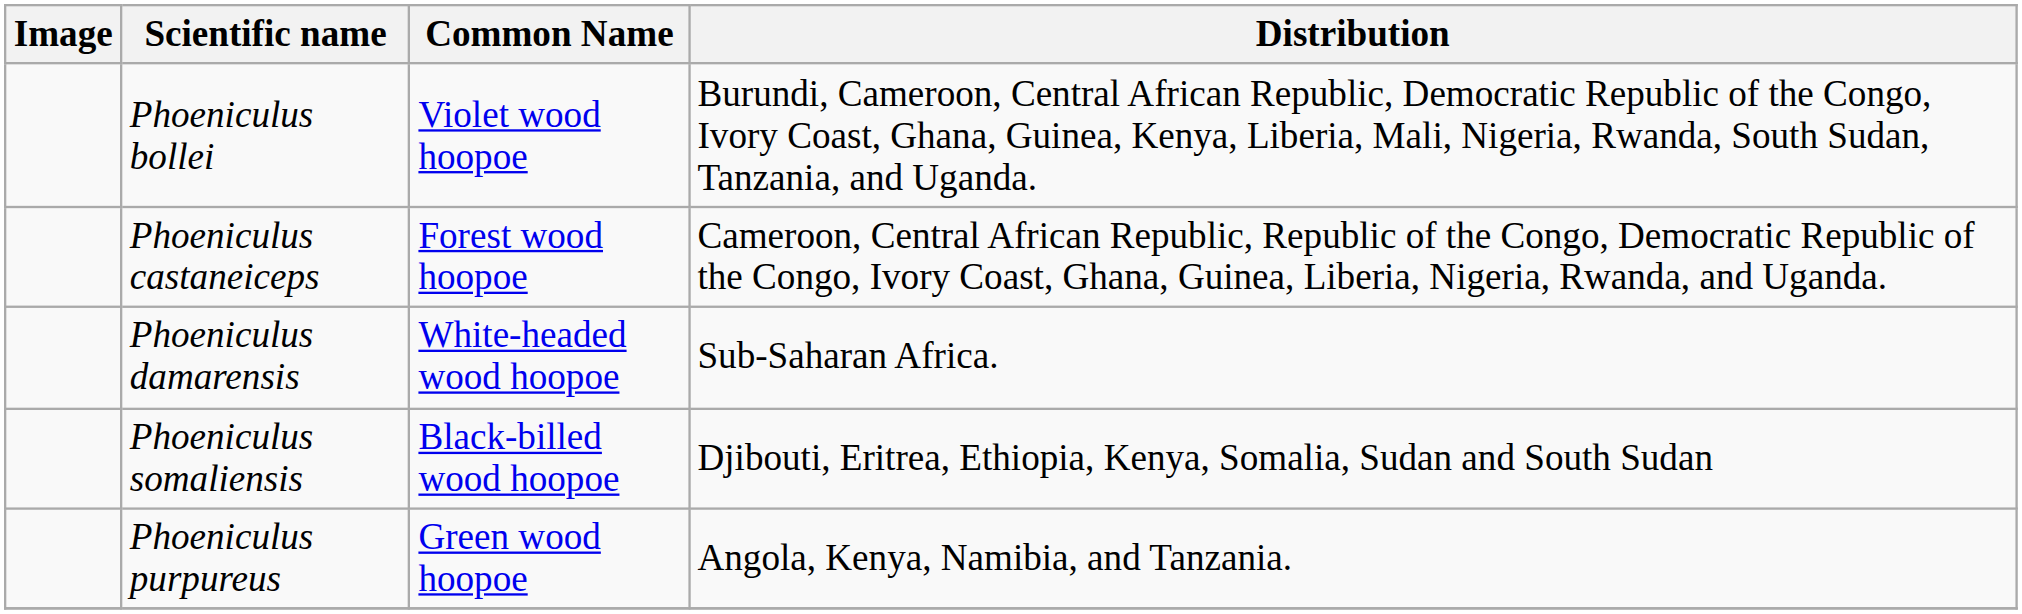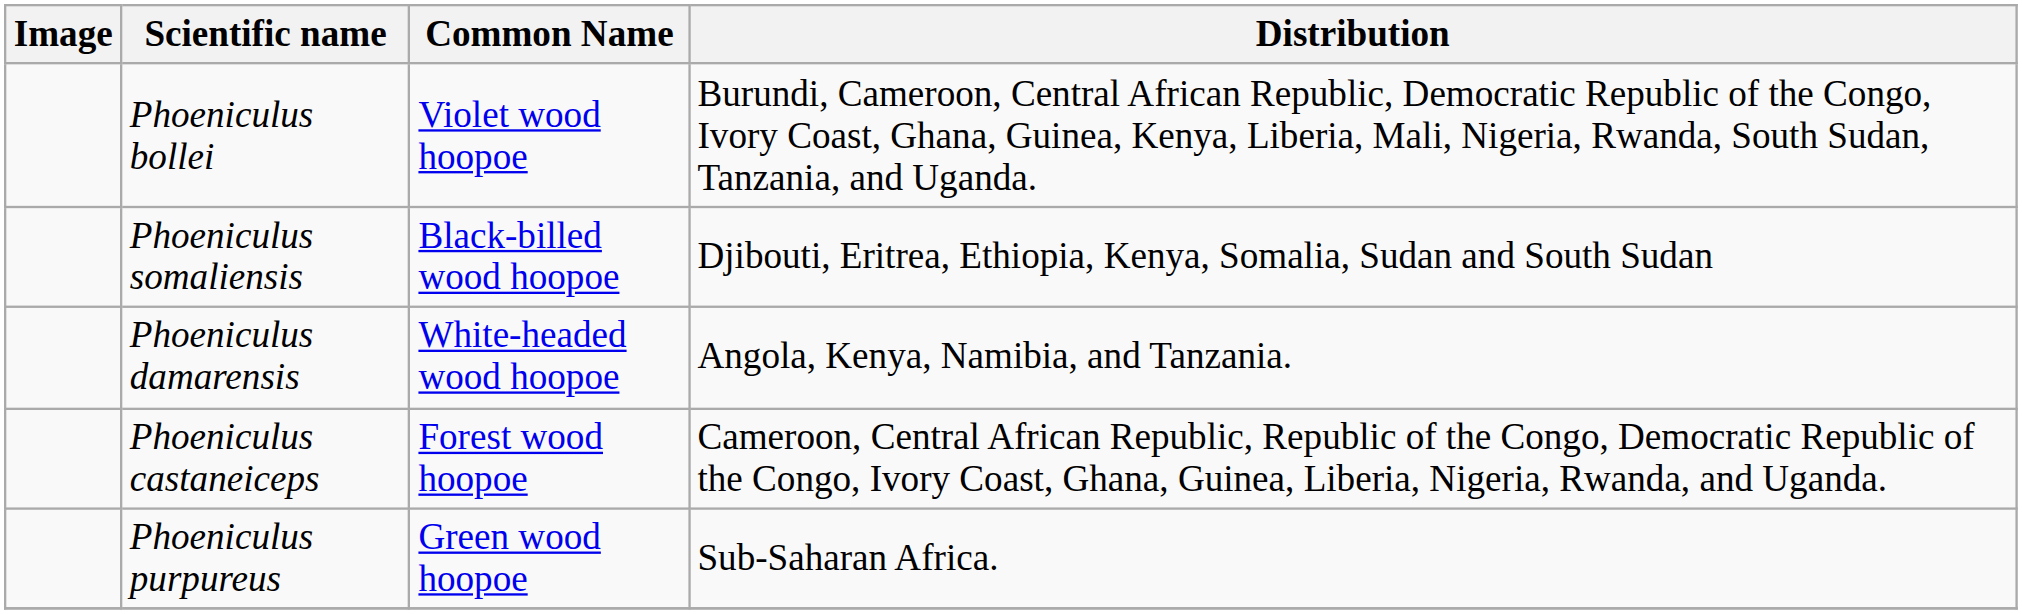 <table class="wikitable">
 <tr>
 <th>Image</th>
 <th>Scientific name</th>
 <th>Common Name</th>
 <th>Distribution</th>
 </tr>
 <tr>
 <td></td>
 <td><em>Phoeniculus bollei</em></td>
 <td><a href='#'>Violet wood hoopoe</a></td>
 <td>Burundi, Cameroon, Central African Republic, Democratic Republic of the Congo, Ivory Coast, Ghana, Guinea, Kenya, Liberia, Mali, Nigeria, Rwanda, South Sudan, Tanzania, and Uganda.</td>
 </tr>
 <tr>
 <td></td>
+<td><em>Phoeniculus somaliensis</em></td>
+<td><a href='#'>Black-billed wood hoopoe</a></td>
+<td>Djibouti, Eritrea, Ethiopia, Kenya, Somalia, Sudan and South Sudan</td>
+</tr>
+<tr>
+<td></td>
+<td><em>Phoeniculus damarensis</em></td>
+<td><a href='#'>White-headed wood hoopoe</a></td>
+<td>Angola, Kenya, Namibia, and Tanzania.</td>
+</tr>
+<tr>
+<td></td>
 <td><em>Phoeniculus castaneiceps</em></td>
 <td><a href='#'>Forest wood hoopoe</a></td>
 <td>Cameroon, Central African Republic, Republic of the Congo, Democratic Republic of the Congo, Ivory Coast, Ghana, Guinea, Liberia, Nigeria, Rwanda, and Uganda.</td>
 </tr>
 <tr>
 <td></td>
-<td><em>Phoeniculus damarensis</em></td>
-<td><a href='#'>White-headed wood hoopoe</a></td>
-<td>Sub-Saharan Africa.</td>
-</tr>
-<tr>
-<td></td>
-<td><em>Phoeniculus somaliensis</em></td>
-<td><a href='#'>Black-billed wood hoopoe</a></td>
-<td>Djibouti, Eritrea, Ethiopia, Kenya, Somalia, Sudan and South Sudan</td>
-</tr>
-<tr>
-<td></td>
 <td><em>Phoeniculus purpureus</em></td>
 <td><a href='#'>Green wood hoopoe</a></td>
-<td>Angola, Kenya, Namibia, and Tanzania.</td>
+<td>Sub-Saharan Africa.</td>
 </tr>
 <tr>
 </tr>
 </table>
